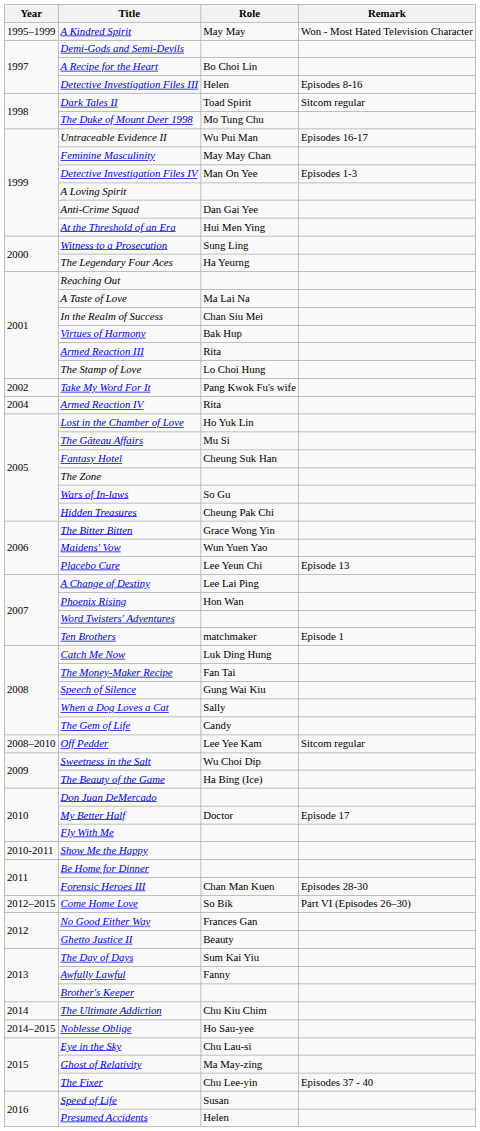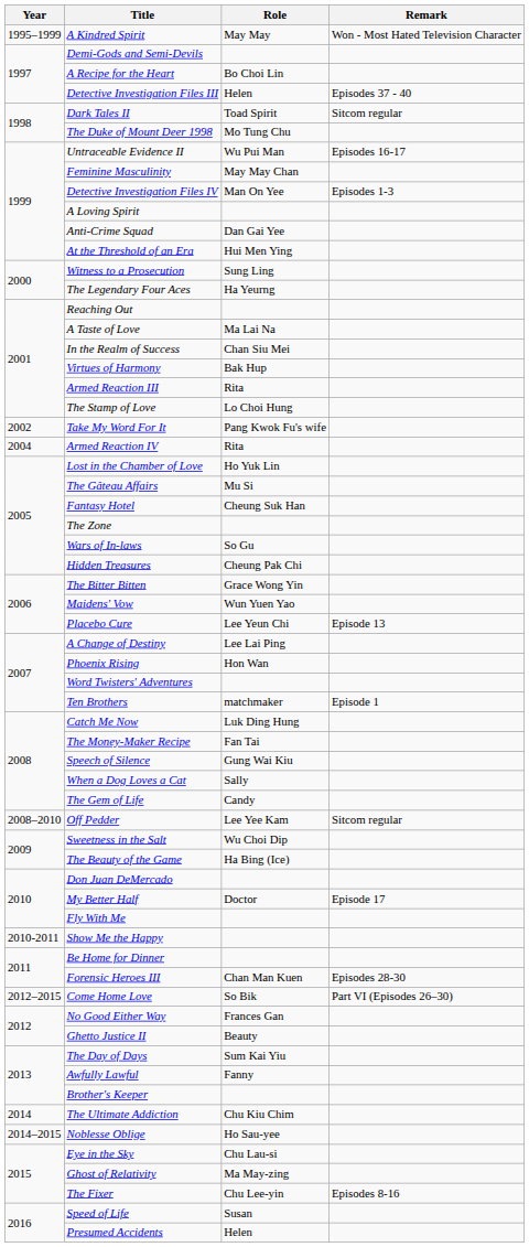 <table class="wikitable" style="font-size: 90%;">
 <tr>
 <th>Year</th>
 <th>Title</th>
 <th>Role</th>
 <th>Remark</th>
 </tr>
 <tr>
 <td>1995–1999</td>
 <td><em><a href='#'>A Kindred Spirit</a></em></td>
 <td>May May</td>
 <td>Won - Most Hated Television Character</td>
 </tr>
 <tr>
 <td rowspan="3">1997</td>
 <td><em><a href='#'>Demi-Gods and Semi-Devils</a></em></td>
 <td></td>
 <td></td>
 </tr>
 <tr>
 <td><em><a href='#'>A Recipe for the Heart</a></em></td>
 <td>Bo Choi Lin</td>
 <td></td>
 </tr>
 <tr>
 <td><em><a href='#'>Detective Investigation Files III</a></em></td>
 <td>Helen</td>
-<td>Episodes 8-16</td>
+<td>Episodes 37 - 40</td>
 </tr>
 <tr>
 <td rowspan="2">1998</td>
 <td><em><a href='#'>Dark Tales II</a></em></td>
 <td>Toad Spirit</td>
 <td>Sitcom regular</td>
 </tr>
 <tr>
 <td><em><a href='#'>The Duke of Mount Deer 1998</a></em></td>
 <td>Mo Tung Chu</td>
 <td></td>
 </tr>
 <tr>
 <td rowspan="6">1999</td>
 <td><em>Untraceable Evidence II</em></td>
 <td>Wu Pui Man</td>
 <td>Episodes 16-17</td>
 </tr>
 <tr>
 <td><em><a href='#'>Feminine Masculinity</a></em></td>
 <td>May May Chan</td>
 <td></td>
 </tr>
 <tr>
 <td><em><a href='#'>Detective Investigation Files IV</a></em></td>
 <td>Man On Yee</td>
 <td>Episodes 1-3</td>
 </tr>
 <tr>
 <td><em>A Loving Spirit</em></td>
 <td></td>
 <td></td>
 </tr>
 <tr>
 <td><em>Anti-Crime Squad</em></td>
 <td>Dan Gai Yee</td>
 <td></td>
 </tr>
 <tr>
 <td><em><a href='#'>At the Threshold of an Era</a></em></td>
 <td>Hui Men Ying</td>
 <td></td>
 </tr>
 <tr>
 <td rowspan="2">2000</td>
 <td><em><a href='#'>Witness to a Prosecution</a></em></td>
 <td>Sung Ling</td>
 <td></td>
 </tr>
 <tr>
 <td><em>The Legendary Four Aces</em></td>
 <td>Ha Yeurng</td>
 <td></td>
 </tr>
 <tr>
 <td rowspan="6">2001</td>
 <td><em>Reaching Out</em></td>
 <td></td>
 <td></td>
 </tr>
 <tr>
 <td><em>A Taste of Love</em></td>
 <td>Ma Lai Na</td>
 <td></td>
 </tr>
 <tr>
 <td><em>In the Realm of Success</em></td>
 <td>Chan Siu Mei</td>
 <td></td>
 </tr>
 <tr>
 <td><em><a href='#'>Virtues of Harmony</a></em></td>
 <td>Bak Hup</td>
 <td></td>
 </tr>
 <tr>
 <td><em><a href='#'>Armed Reaction III</a></em></td>
 <td>Rita</td>
 <td></td>
 </tr>
 <tr>
 <td><em>The Stamp of Love</em></td>
 <td>Lo Choi Hung</td>
 <td></td>
 </tr>
 <tr>
 <td>2002</td>
 <td><em><a href='#'>Take My Word For It</a></em></td>
 <td>Pang Kwok Fu's wife</td>
 <td></td>
 </tr>
 <tr>
 <td>2004</td>
 <td><em><a href='#'>Armed Reaction IV</a></em></td>
 <td>Rita</td>
 <td></td>
 </tr>
 <tr>
 <td rowspan="6">2005</td>
 <td><em><a href='#'>Lost in the Chamber of Love</a></em></td>
 <td>Ho Yuk Lin</td>
 <td></td>
 </tr>
 <tr>
 <td><em><a href='#'>The Gâteau Affairs</a></em></td>
 <td>Mu Si</td>
 <td></td>
 </tr>
 <tr>
 <td><em><a href='#'>Fantasy Hotel</a></em></td>
 <td>Cheung Suk Han</td>
 <td></td>
 </tr>
 <tr>
 <td><em>The Zone</em></td>
 <td></td>
 <td></td>
 </tr>
 <tr>
 <td><em><a href='#'>Wars of In-laws</a></em></td>
 <td>So Gu</td>
 <td></td>
 </tr>
 <tr>
 <td><em><a href='#'>Hidden Treasures</a></em></td>
 <td>Cheung Pak Chi</td>
 <td></td>
 </tr>
 <tr>
 <td rowspan="3">2006</td>
 <td><em><a href='#'>The Bitter Bitten</a></em></td>
 <td>Grace Wong Yin</td>
 <td></td>
 </tr>
 <tr>
 <td><em><a href='#'>Maidens' Vow</a></em></td>
 <td>Wun Yuen Yao</td>
 <td></td>
 </tr>
 <tr>
 <td><em><a href='#'>Placebo Cure</a></em></td>
 <td>Lee Yeun Chi</td>
 <td>Episode 13</td>
 </tr>
 <tr>
 <td rowspan="4">2007</td>
 <td><em><a href='#'>A Change of Destiny</a></em></td>
 <td>Lee Lai Ping</td>
 <td></td>
 </tr>
 <tr>
 <td><em><a href='#'>Phoenix Rising</a></em></td>
 <td>Hon Wan</td>
 <td></td>
 </tr>
 <tr>
 <td><em><a href='#'>Word Twisters' Adventures</a></em></td>
 <td></td>
 <td></td>
 </tr>
 <tr>
 <td><em><a href='#'>Ten Brothers</a></em></td>
 <td>matchmaker</td>
 <td>Episode 1</td>
 </tr>
 <tr>
 <td rowspan="5">2008</td>
 <td><em><a href='#'>Catch Me Now</a></em></td>
 <td>Luk Ding Hung</td>
 <td></td>
 </tr>
 <tr>
 <td><em><a href='#'>The Money-Maker Recipe</a></em></td>
 <td>Fan Tai</td>
 <td></td>
 </tr>
 <tr>
 <td><em><a href='#'>Speech of Silence</a></em></td>
 <td>Gung Wai Kiu</td>
 <td></td>
 </tr>
 <tr>
 <td><em><a href='#'>When a Dog Loves a Cat</a></em></td>
 <td>Sally</td>
 <td></td>
 </tr>
 <tr>
 <td><em><a href='#'>The Gem of Life</a></em></td>
 <td>Candy</td>
 <td></td>
 </tr>
 <tr>
 <td>2008–2010</td>
 <td><em><a href='#'>Off Pedder</a></em></td>
 <td>Lee Yee Kam</td>
 <td>Sitcom regular</td>
 </tr>
 <tr>
 <td rowspan="2">2009</td>
 <td><em><a href='#'>Sweetness in the Salt</a></em></td>
 <td>Wu Choi Dip</td>
 <td></td>
 </tr>
 <tr>
 <td><em><a href='#'>The Beauty of the Game</a></em></td>
 <td>Ha Bing (Ice)</td>
 <td></td>
 </tr>
 <tr>
 <td rowspan="3">2010</td>
 <td><em><a href='#'>Don Juan DeMercado</a></em></td>
 <td></td>
 <td></td>
 </tr>
 <tr>
 <td><em><a href='#'>My Better Half</a></em></td>
 <td>Doctor</td>
 <td>Episode 17</td>
 </tr>
 <tr>
 <td><em><a href='#'>Fly With Me</a></em></td>
 <td></td>
 <td></td>
 </tr>
 <tr>
 <td>2010-2011</td>
 <td><em><a href='#'>Show Me the Happy</a></em></td>
 <td></td>
 <td></td>
 </tr>
 <tr>
 <td rowspan="2">2011</td>
 <td><em><a href='#'>Be Home for Dinner</a></em></td>
 <td></td>
 <td></td>
 </tr>
 <tr>
 <td><em><a href='#'>Forensic Heroes III</a></em></td>
 <td>Chan Man Kuen</td>
 <td>Episodes 28-30</td>
 </tr>
 <tr>
 <td>2012–2015</td>
 <td><em><a href='#'>Come Home Love</a></em></td>
 <td>So Bik</td>
 <td>Part VI (Episodes 26–30)</td>
 </tr>
 <tr>
 <td rowspan="2">2012</td>
 <td><em><a href='#'>No Good Either Way</a></em></td>
 <td>Frances Gan</td>
 <td></td>
 </tr>
 <tr>
 <td><em><a href='#'>Ghetto Justice II</a></em></td>
 <td>Beauty</td>
 <td></td>
 </tr>
 <tr>
 <td rowspan="3">2013</td>
 <td><em><a href='#'>The Day of Days</a></em></td>
 <td>Sum Kai Yiu</td>
 <td></td>
 </tr>
 <tr>
 <td><em><a href='#'>Awfully Lawful</a></em></td>
 <td>Fanny</td>
 <td></td>
 </tr>
 <tr>
 <td><em><a href='#'>Brother's Keeper</a></em></td>
 <td></td>
 <td></td>
 </tr>
 <tr>
 <td>2014</td>
 <td><em><a href='#'>The Ultimate Addiction</a></em></td>
 <td>Chu Kiu Chim</td>
 <td></td>
 </tr>
 <tr>
 <td>2014–2015</td>
 <td><em><a href='#'>Noblesse Oblige</a></em></td>
 <td>Ho Sau-yee</td>
 <td></td>
 </tr>
 <tr>
 <td rowspan="3">2015</td>
 <td><em><a href='#'>Eye in the Sky</a></em></td>
 <td>Chu Lau-si</td>
 <td></td>
 </tr>
 <tr>
 <td><em><a href='#'>Ghost of Relativity</a></em></td>
 <td>Ma May-zing</td>
 <td></td>
 </tr>
 <tr>
 <td><em><a href='#'>The Fixer</a></em></td>
 <td>Chu Lee-yin</td>
-<td>Episodes 37 - 40</td>
+<td>Episodes 8-16</td>
 </tr>
 <tr>
 <td rowspan="2">2016</td>
 <td><em><a href='#'>Speed of Life</a></em></td>
 <td>Susan</td>
 <td></td>
 </tr>
 <tr>
 <td><em><a href='#'>Presumed Accidents</a></em></td>
 <td>Helen</td>
 <td></td>
 </tr>
 </table>
